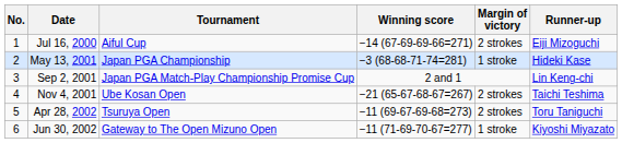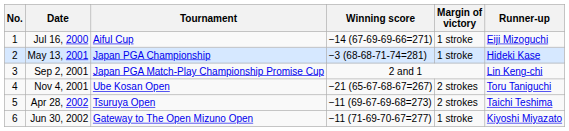 <table class="wikitable" style="font-size:95%;">
 <tr>
 <th>No.</th>
 <th>Date</th>
 <th>Tournament</th>
 <th>Winning score</th>
 <th>Margin of<br>victory</th>
 <th>Runner-up</th>
 </tr>
 <tr>
 <td align=center>1</td>
 <td align=right>Jul 16, <a href='#'>2000</a></td>
 <td><a href='#'>Aiful Cup</a></td>
 <td>−14 (67-69-69-66=271)</td>
-<td>2 strokes</td>
+<td>1 stroke</td>
 <td> <a href='#'>Eiji Mizoguchi</a></td>
 </tr>
 <tr style="background:#D6E8FF;">
 <td align=center>2</td>
 <td align=right>May 13, <a href='#'>2001</a></td>
 <td><a href='#'>Japan PGA Championship</a></td>
 <td>−3 (68-68-71-74=281)</td>
 <td>1 stroke</td>
 <td> <a href='#'>Hideki Kase</a></td>
 </tr>
 <tr>
 <td align=center>3</td>
 <td align=right>Sep 2, 2001</td>
 <td><a href='#'>Japan PGA Match-Play Championship Promise Cup</a></td>
 <td colspan=2 align=center>2 and 1</td>
 <td> <a href='#'>Lin Keng-chi</a></td>
 </tr>
 <tr>
 <td align=center>4</td>
 <td align=right>Nov 4, 2001</td>
 <td><a href='#'>Ube Kosan Open</a></td>
 <td>−21 (65-67-68-67=267)</td>
 <td>2 strokes</td>
-<td> <a href='#'>Taichi Teshima</a></td>
+<td> <a href='#'>Toru Taniguchi</a></td>
 </tr>
 <tr>
 <td align=center>5</td>
 <td align=right>Apr 28, <a href='#'>2002</a></td>
 <td><a href='#'>Tsuruya Open</a></td>
 <td>−11 (69-67-69-68=273)</td>
 <td>2 strokes</td>
-<td> <a href='#'>Toru Taniguchi</a></td>
+<td> <a href='#'>Taichi Teshima</a></td>
 </tr>
 <tr>
 <td align=center>6</td>
 <td align=right>Jun 30, 2002</td>
 <td><a href='#'>Gateway to The Open Mizuno Open</a></td>
 <td>−11 (71-69-70-67=277)</td>
 <td>1 stroke</td>
 <td> <a href='#'>Kiyoshi Miyazato</a></td>
 </tr>
 </table>
